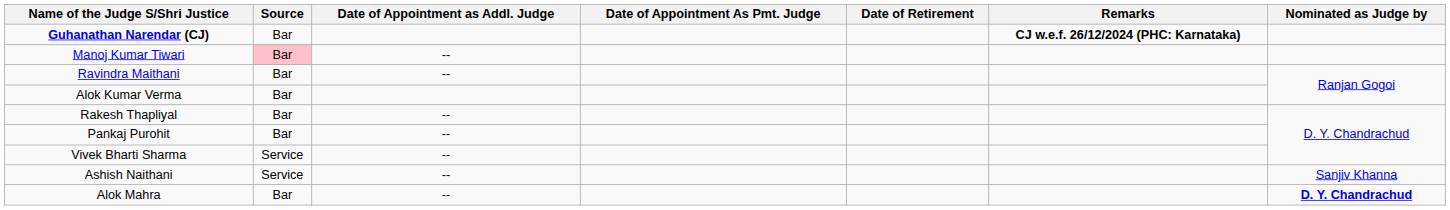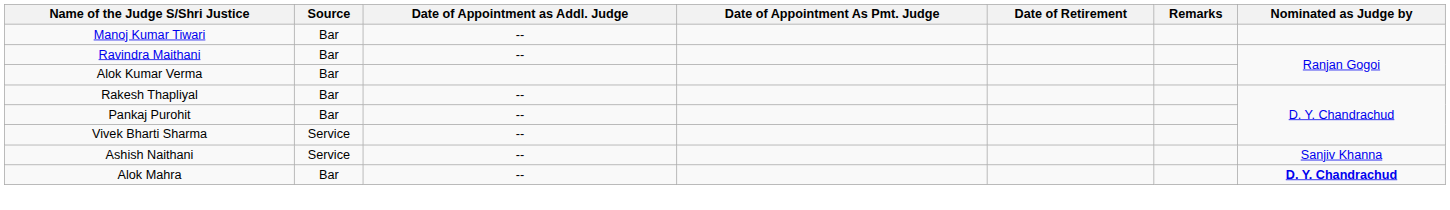 <table class="wikitable sortable static-row-numbers static-row-header" style="text-align:center" width="92%">
 <tr>
 <th>Name of the Judge S/Shri Justice</th>
 <th>Source</th>
 <th>Date of Appointment as Addl. Judge</th>
 <th>Date of Appointment As Pmt. Judge</th>
 <th>Date of Retirement</th>
 <th>Remarks</th>
 <th>Nominated as Judge by</th>
 </tr>
 <tr>
-<td><strong><a href='#'>Guhanathan Narendar</a> (CJ)</strong></td>
+<td><a href='#'>Manoj Kumar Tiwari</a></td>
 <td>Bar</td>
-<td></td>
-<td></td>
-<td></td>
-<td><strong>CJ w.e.f. 26/12/2024 (PHC: Karnataka)</strong></td>
-<td></td>
-</tr>
-<tr>
-<td><a href='#'>Manoj Kumar Tiwari</a></td>
-<td style="background: pink;">Bar</td>
 <td>--</td>
 <td></td>
 <td></td>
 <td></td>
 <td></td>
 </tr>
 <tr>
 <td><a href='#'>Ravindra Maithani</a></td>
 <td>Bar</td>
 <td>--</td>
 <td></td>
 <td></td>
 <td></td>
 <td rowspan="2"><a href='#'>Ranjan Gogoi</a></td>
 </tr>
 <tr>
 <td>Alok Kumar Verma</td>
 <td>Bar</td>
 <td></td>
 <td></td>
 <td></td>
 <td></td>
 </tr>
 <tr>
 <td>Rakesh Thapliyal</td>
 <td>Bar</td>
 <td>--</td>
 <td></td>
 <td></td>
 <td></td>
 <td rowspan="3"><a href='#'>D. Y. Chandrachud</a></td>
 </tr>
 <tr>
 <td>Pankaj Purohit</td>
 <td>Bar</td>
 <td>--</td>
 <td></td>
 <td></td>
 <td></td>
 </tr>
 <tr>
 <td>Vivek Bharti Sharma</td>
 <td>Service</td>
 <td>--</td>
 <td></td>
 <td></td>
 <td></td>
 </tr>
 <tr>
 <td>Ashish Naithani</td>
 <td>Service</td>
 <td>--</td>
 <td></td>
 <td></td>
 <td></td>
 <td><a href='#'>Sanjiv Khanna</a></td>
 </tr>
 <tr>
 <td>Alok Mahra</td>
 <td>Bar</td>
 <td>--</td>
 <td></td>
 <td></td>
 <td></td>
 <td><strong><a href='#'>D. Y. Chandrachud</a></strong></td>
 </tr>
 </table>
